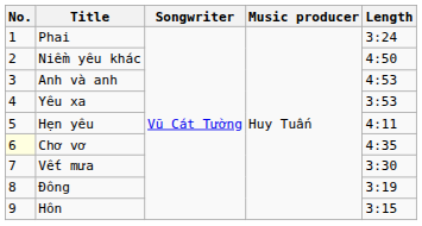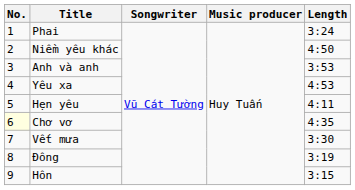 <table class="wikitable">
 <tr>
 <th>No.</th>
 <th>Title</th>
 <th>Songwriter</th>
 <th>Music producer</th>
 <th>Length</th>
 </tr>
 <tr>
 <td>1</td>
 <td>Phai</td>
 <td rowspan="10"><a href='#'>Vũ Cát Tường</a></td>
 <td rowspan="10">Huy Tuấn</td>
 <td>3:24</td>
 </tr>
 <tr>
 <td>2</td>
 <td>Niềm yêu khác</td>
 <td>4:50</td>
 </tr>
 <tr>
 <td>3</td>
 <td>Anh và anh</td>
-<td>4:53</td>
+<td>3:53</td>
 </tr>
 <tr>
 <td>4</td>
 <td>Yêu xa</td>
-<td>3:53</td>
+<td>4:53</td>
 </tr>
 <tr>
 <td>5</td>
 <td>Hẹn yêu</td>
 <td>4:11</td>
 </tr>
 <tr>
 <td style="background: lightyellow;">6</td>
 <td>Chơ vơ</td>
 <td>4:35</td>
 </tr>
 <tr>
 <td>7</td>
 <td>Vết mưa</td>
 <td>3:30</td>
 </tr>
 <tr>
 <td>8</td>
 <td>Đông</td>
 <td>3:19</td>
 </tr>
 <tr>
 <td>9</td>
 <td>Hôn</td>
 <td>3:15</td>
 </tr>
 </table>
